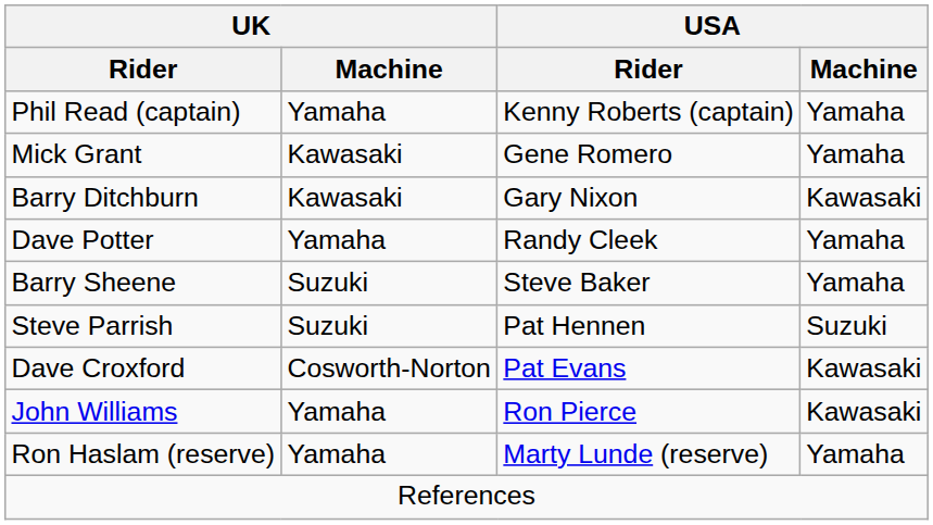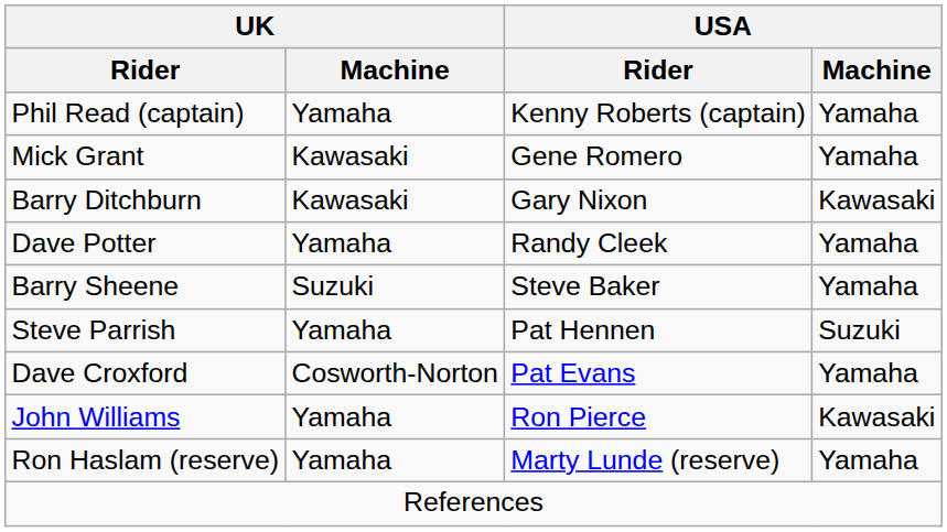 <table class="wikitable">
 <tr>
 <th colspan=2>UK</th>
 <th colspan=2>USA</th>
 </tr>
 <tr>
 <th>Rider</th>
 <th>Machine</th>
 <th>Rider</th>
 <th>Machine</th>
 </tr>
 <tr>
 <td>Phil Read (captain)</td>
 <td>Yamaha</td>
 <td>Kenny Roberts (captain)</td>
 <td>Yamaha</td>
 </tr>
 <tr>
 <td>Mick Grant</td>
 <td>Kawasaki</td>
 <td>Gene Romero</td>
 <td>Yamaha</td>
 </tr>
 <tr>
 <td>Barry Ditchburn</td>
 <td>Kawasaki</td>
 <td>Gary Nixon</td>
 <td>Kawasaki</td>
 </tr>
 <tr>
 <td>Dave Potter</td>
 <td>Yamaha</td>
 <td>Randy Cleek</td>
 <td>Yamaha</td>
 </tr>
 <tr>
 <td>Barry Sheene</td>
 <td>Suzuki</td>
 <td>Steve Baker</td>
 <td>Yamaha</td>
 </tr>
 <tr>
 <td>Steve Parrish</td>
-<td>Suzuki</td>
+<td>Yamaha</td>
 <td>Pat Hennen</td>
 <td>Suzuki</td>
 </tr>
 <tr>
 <td>Dave Croxford</td>
 <td>Cosworth-Norton</td>
 <td><a href='#'>Pat Evans</a></td>
-<td>Kawasaki</td>
+<td>Yamaha</td>
 </tr>
 <tr>
 <td><a href='#'>John Williams</a></td>
 <td>Yamaha</td>
 <td><a href='#'>Ron Pierce</a></td>
 <td>Kawasaki</td>
 </tr>
 <tr>
 <td>Ron Haslam (reserve)</td>
 <td>Yamaha</td>
 <td><a href='#'>Marty Lunde</a> (reserve)</td>
 <td>Yamaha</td>
 </tr>
 <tr>
 <td colspan=4 align="center">References</td>
 </tr>
 </table>
